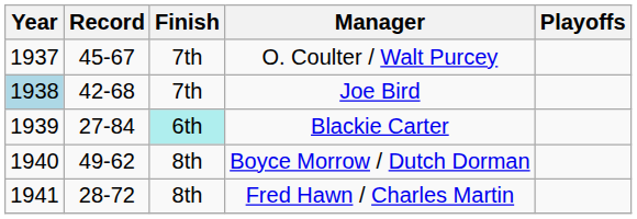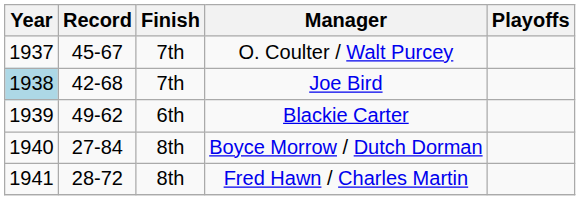 <table class="wikitable">
 <tr>
 <th>Year</th>
 <th>Record</th>
 <th>Finish</th>
 <th>Manager</th>
 <th>Playoffs</th>
 </tr>
 <tr align=center>
 <td>1937</td>
 <td>45-67</td>
 <td>7th</td>
 <td>O. Coulter / <a href='#'>Walt Purcey</a></td>
 <td></td>
 </tr>
 <tr align=center>
 <td style="background: lightblue;">1938</td>
 <td>42-68</td>
 <td>7th</td>
 <td><a href='#'>Joe Bird</a></td>
 <td></td>
 </tr>
 <tr align=center>
 <td>1939</td>
-<td>27-84</td>
-<td style="background: paleturquoise;">6th</td>
+<td>49-62</td>
+<td>6th</td>
 <td><a href='#'>Blackie Carter</a></td>
 <td></td>
 </tr>
 <tr align=center>
 <td>1940</td>
-<td>49-62</td>
+<td>27-84</td>
 <td>8th</td>
 <td><a href='#'>Boyce Morrow</a> / <a href='#'>Dutch Dorman</a></td>
 <td></td>
 </tr>
 <tr align=center>
 <td>1941</td>
 <td>28-72</td>
 <td>8th</td>
 <td><a href='#'>Fred Hawn</a> / <a href='#'>Charles Martin</a></td>
 <td></td>
 </tr>
 <tr align=center>
 </tr>
 </table>
